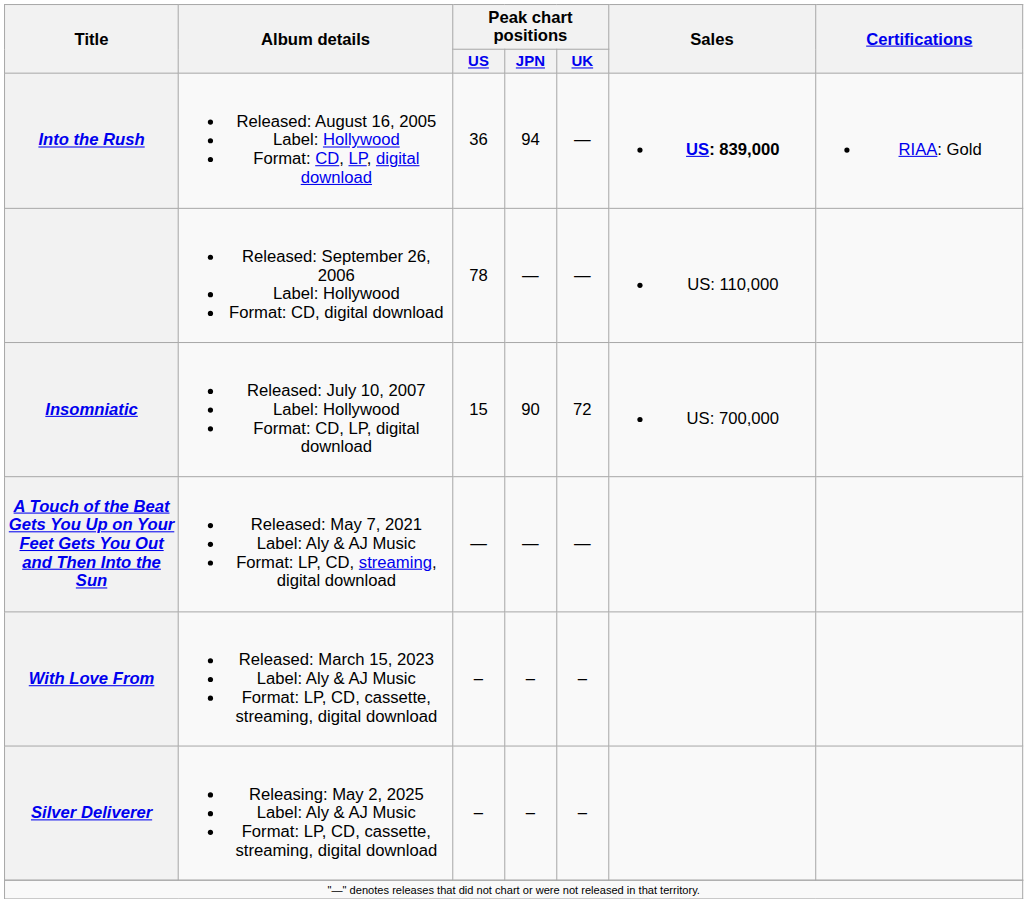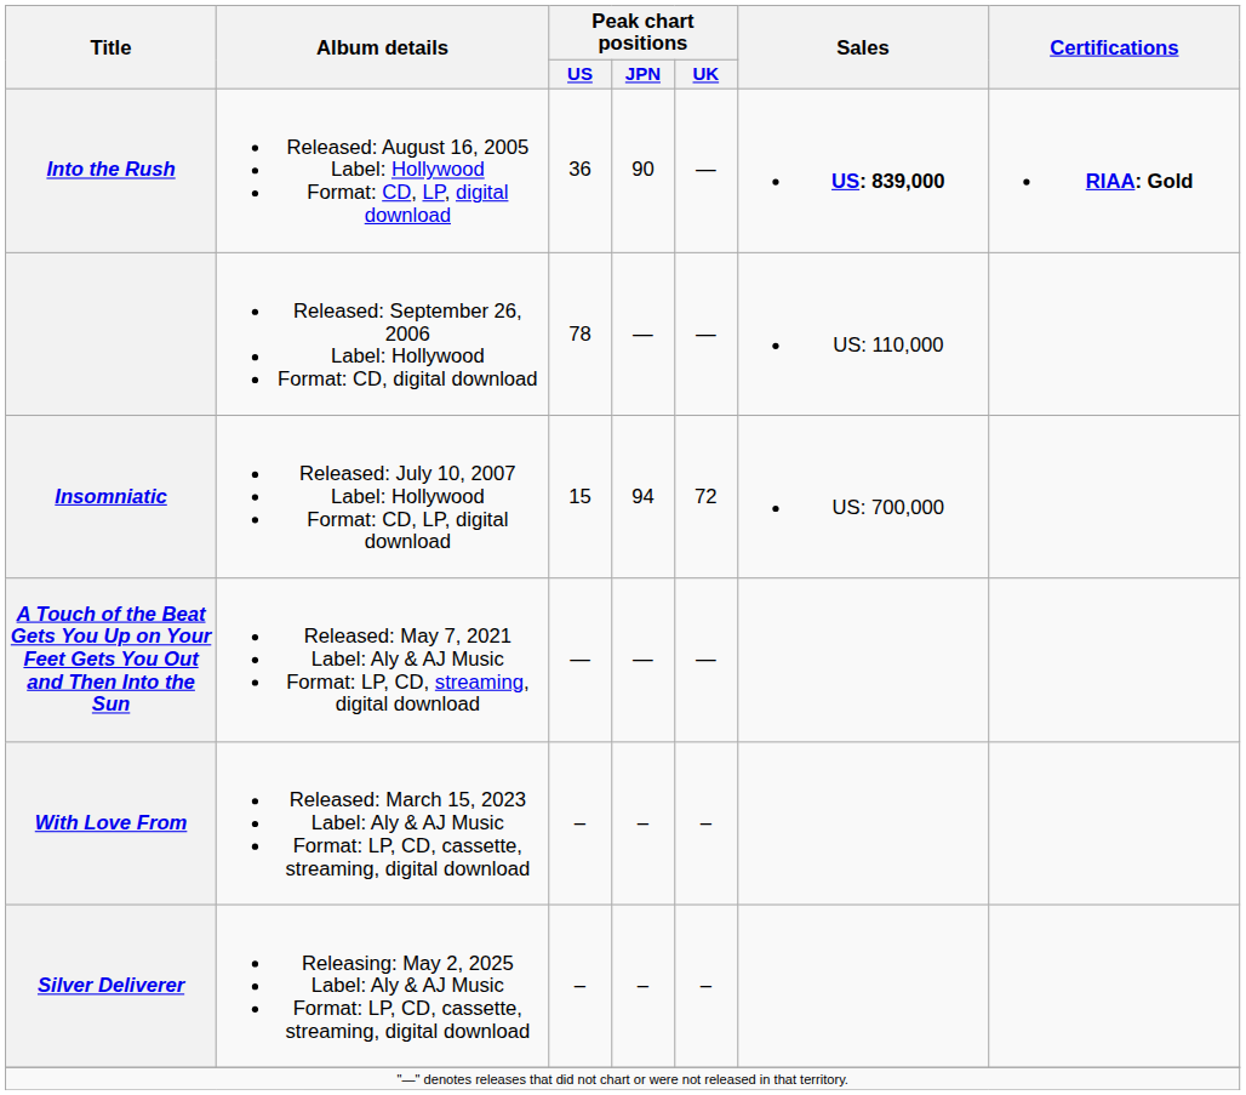 <table class="wikitable plainrowheaders" style="text-align:center;" border="1">
 <tr>
 <th scope="col" rowspan="2" style="width:10em;">Title</th>
 <th scope="col" rowspan="2" style="width:16em;">Album details</th>
 <th scope="col" colspan="3">Peak chart positions</th>
 <th scope="col" rowspan="2" style="width:12em;">Sales</th>
 <th scope="col" rowspan="2" style="width:12em;"><a href='#'>Certifications</a></th>
 </tr>
 <tr>
 <th scope="col" style="width:3em;font-size:90%;"><a href='#'>US</a><br></th>
 <th scope="col" style="width:3em;font-size:90%;"><a href='#'>JPN</a><br></th>
 <th scope="col" style="width:3em;font-size:90%;"><a href='#'>UK</a><br></th>
 </tr>
 <tr>
 <th scope="row"><em><a href='#'>Into the Rush</a></em></th>
 <td><br><ul><li>Released: August 16, 2005</li><li>Label: <a href='#'>Hollywood</a></li><li>Format: <a href='#'>CD</a>, <a href='#'>LP</a>, <a href='#'>digital download</a></li></ul></td>
 <td>36</td>
-<td>94</td>
+<td>90</td>
 <td>—</td>
 <td><strong><br><ul><li><a href='#'>US</a>: 839,000</li></ul></strong></td>
-<td><br><ul><li><a href='#'>RIAA</a>: Gold</li></ul></td>
+<td><strong><br><ul><li><a href='#'>RIAA</a>: Gold</li></ul></strong></td>
 </tr>
 <tr>
 <th scope="row"></th>
 <td><br><ul><li>Released: September 26, 2006</li><li>Label: Hollywood</li><li>Format: CD, digital download</li></ul></td>
 <td>78</td>
 <td>—</td>
 <td>—</td>
 <td><br><ul><li>US: 110,000</li></ul></td>
 <td></td>
 </tr>
 <tr>
 <th scope="row"><em><a href='#'>Insomniatic</a></em></th>
 <td><br><ul><li>Released: July 10, 2007</li><li>Label: Hollywood</li><li>Format: CD, LP, digital download</li></ul></td>
 <td>15</td>
-<td>90</td>
+<td>94</td>
 <td>72</td>
 <td><br><ul><li>US: 700,000</li></ul></td>
 <td></td>
 </tr>
 <tr>
 <th scope="row"><em><a href='#'>A Touch of the Beat Gets You Up on Your Feet Gets You Out and Then Into the Sun</a></em></th>
 <td><br><ul><li>Released: May 7, 2021</li><li>Label: Aly & AJ Music</li><li>Format: LP, CD, <a href='#'>streaming</a>, digital download</li></ul></td>
 <td>—</td>
 <td>—</td>
 <td>—</td>
 <td></td>
 <td></td>
 </tr>
 <tr>
 <th scope="row"><em><a href='#'>With Love From</a></em></th>
 <td><br><ul><li>Released:  March 15, 2023</li><li>Label: Aly & AJ Music</li><li>Format: LP, CD, cassette, streaming, digital download</li></ul></td>
 <td>–</td>
 <td>–</td>
 <td>–</td>
 <td></td>
 <td></td>
 </tr>
 <tr>
 <th scope="row"><em><a href='#'>Silver Deliverer</a></em></th>
 <td><br><ul><li>Releasing: May 2, 2025</li><li>Label: Aly & AJ Music</li><li>Format: LP, CD, cassette, streaming, digital download</li></ul></td>
 <td>–</td>
 <td>–</td>
 <td>–</td>
 <td></td>
 <td></td>
 </tr>
 <tr>
 </tr>
 <tr>
 <td align="center" colspan="15" style="font-size:8pt">"—" denotes releases that did not chart or were not released in that territory.</td>
 </tr>
 </table>
